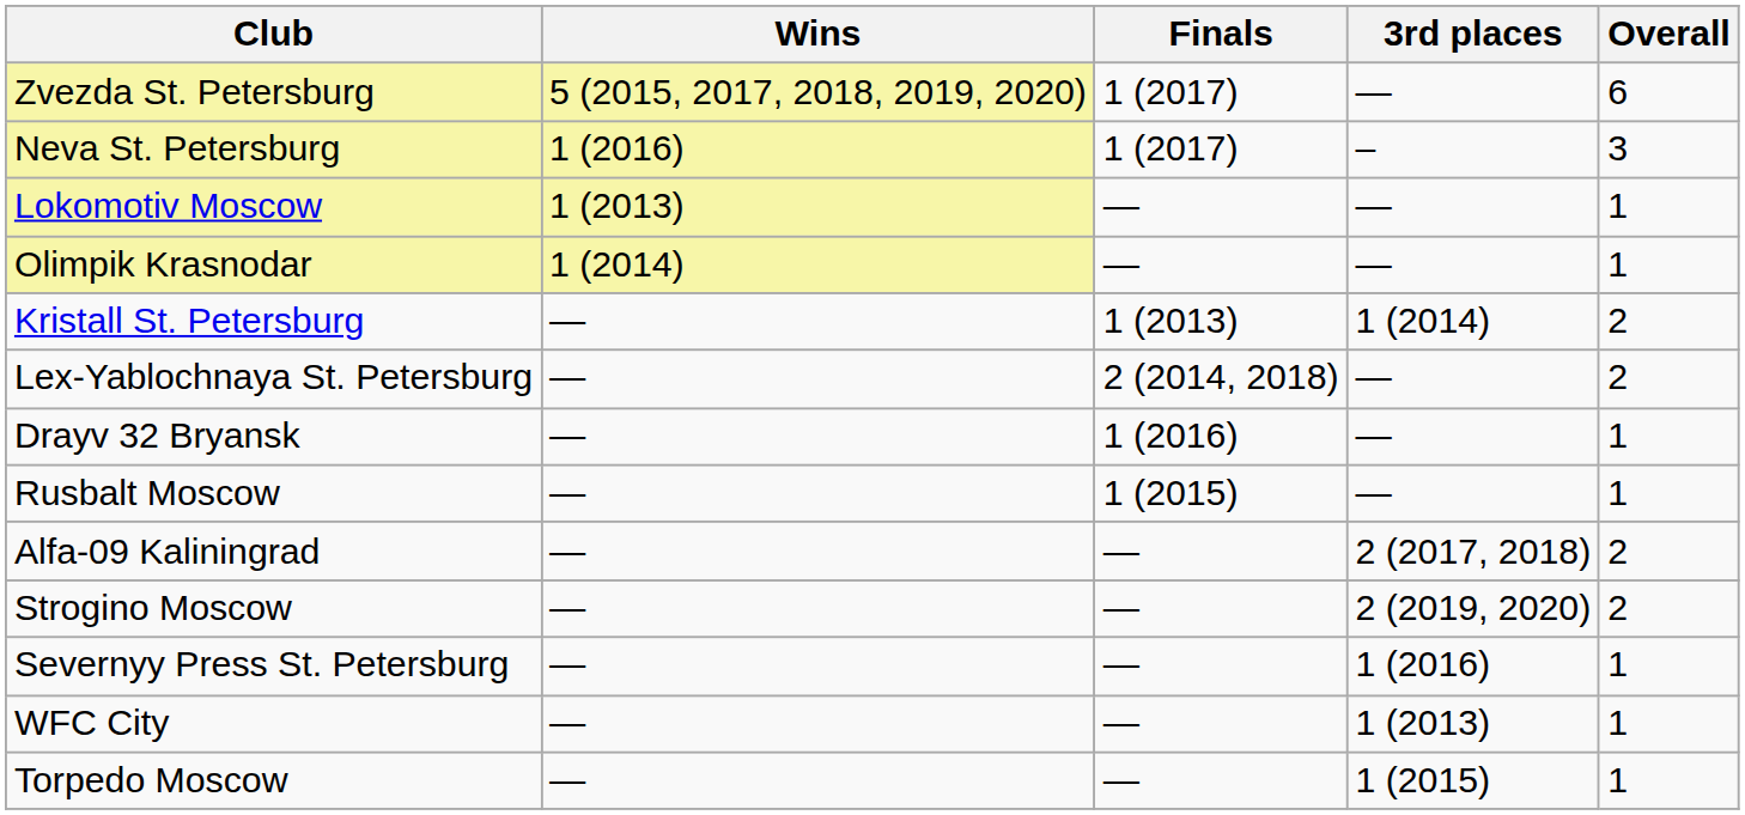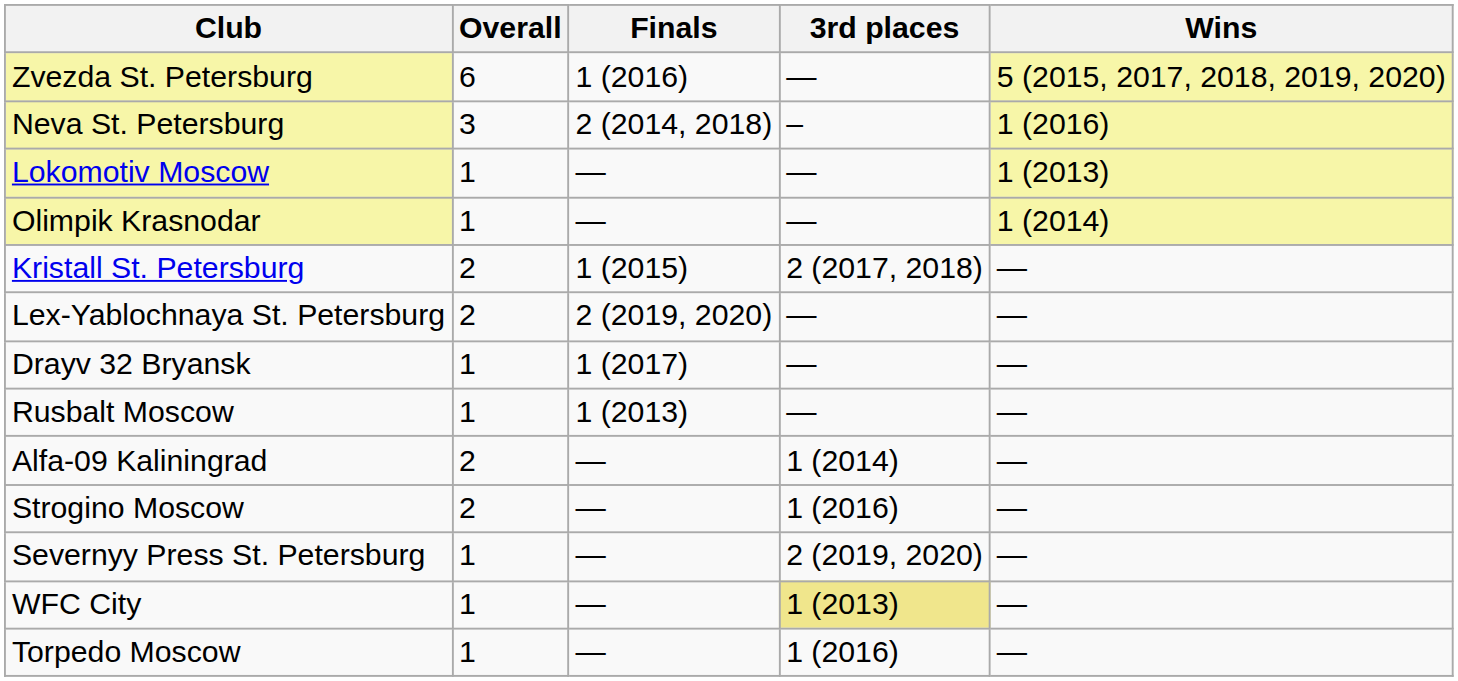 <table class="wikitable">
 <tr>
 <th>Club</th>
-<th>Wins</th>
+<th>Overall</th>
 <th>Finals</th>
 <th>3rd places</th>
-<th>Overall</th>
+<th>Wins</th>
 </tr>
 <tr>
 <td bgcolor="#F7F6A8">Zvezda St. Petersburg</td>
+<td>6</td>
+<td>1 (2016)</td>
+<td>—</td>
 <td bgcolor="#F7F6A8">5 (2015, 2017, 2018, 2019, 2020)</td>
-<td>1 (2017)</td>
-<td>—</td>
-<td>6</td>
 </tr>
 <tr>
 <td bgcolor="#F7F6A8">Neva St. Petersburg</td>
+<td>3</td>
+<td>2 (2014, 2018)</td>
+<td>–</td>
 <td bgcolor="#F7F6A8">1 (2016)</td>
-<td>1 (2017)</td>
-<td>–</td>
-<td>3</td>
 </tr>
 <tr>
 <td bgcolor="#F7F6A8"><a href='#'>Lokomotiv Moscow</a></td>
-<td bgcolor="#F7F6A8">1 (2013)</td>
+<td>1</td>
 <td>—</td>
 <td>—</td>
-<td>1</td>
+<td bgcolor="#F7F6A8">1 (2013)</td>
 </tr>
 <tr>
 <td bgcolor="#F7F6A8">Olimpik Krasnodar</td>
-<td bgcolor="#F7F6A8">1 (2014)</td>
+<td>1</td>
 <td>—</td>
 <td>—</td>
-<td>1</td>
+<td bgcolor="#F7F6A8">1 (2014)</td>
 </tr>
 <tr>
 <td><a href='#'>Kristall St. Petersburg</a></td>
+<td>2</td>
+<td>1 (2015)</td>
+<td>2 (2017, 2018)</td>
 <td>—</td>
-<td>1 (2013)</td>
-<td>1 (2014)</td>
-<td>2</td>
 </tr>
 <tr>
 <td>Lex-Yablochnaya St. Petersburg</td>
+<td>2</td>
+<td>2 (2019, 2020)</td>
 <td>—</td>
-<td>2 (2014, 2018)</td>
 <td>—</td>
-<td>2</td>
 </tr>
 <tr>
 <td>Drayv 32 Bryansk</td>
+<td>1</td>
+<td>1 (2017)</td>
+<td>—</td>
+<td>—</td>
+</tr>
+<tr>
+<td>Rusbalt Moscow</td>
+<td>1</td>
+<td>1 (2013)</td>
+<td>—</td>
+<td>—</td>
+</tr>
+<tr>
+<td>Alfa-09 Kaliningrad</td>
+<td>2</td>
+<td>—</td>
+<td>1 (2014)</td>
+<td>—</td>
+</tr>
+<tr>
+<td>Strogino Moscow</td>
+<td>2</td>
 <td>—</td>
 <td>1 (2016)</td>
 <td>—</td>
-<td>1</td>
-</tr>
-<tr>
-<td>Rusbalt Moscow</td>
-<td>—</td>
-<td>1 (2015)</td>
-<td>—</td>
-<td>1</td>
-</tr>
-<tr>
-<td>Alfa-09 Kaliningrad</td>
-<td>—</td>
-<td>—</td>
-<td>2 (2017, 2018)</td>
-<td>2</td>
-</tr>
-<tr>
-<td>Strogino Moscow</td>
-<td>—</td>
-<td>—</td>
-<td>2 (2019, 2020)</td>
-<td>2</td>
 </tr>
 <tr>
 <td>Severnyy Press St. Petersburg</td>
+<td>1</td>
 <td>—</td>
+<td>2 (2019, 2020)</td>
 <td>—</td>
-<td>1 (2016)</td>
-<td>1</td>
 </tr>
 <tr>
 <td>WFC City</td>
+<td>1</td>
 <td>—</td>
+<td style="background: khaki;">1 (2013)</td>
 <td>—</td>
-<td>1 (2013)</td>
-<td>1</td>
 </tr>
 <tr>
 <td>Torpedo Moscow</td>
+<td>1</td>
 <td>—</td>
+<td>1 (2016)</td>
 <td>—</td>
-<td>1 (2015)</td>
-<td>1</td>
 </tr>
 </table>
